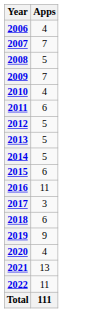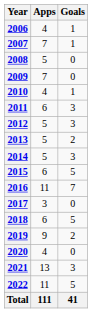 <table class=wikitable style=text-align:center>
 <tr>
 <th>Year</th>
 <th>Apps</th>
+<th>Goals</th>
 </tr>
 <tr>
 <th scope=row><a href='#'>2006</a></th>
 <td>4</td>
+<td>1</td>
 </tr>
 <tr>
 <th scope=row><a href='#'>2007</a></th>
 <td>7</td>
+<td>1</td>
 </tr>
 <tr>
 <th scope=row><a href='#'>2008</a></th>
 <td>5</td>
+<td>0</td>
 </tr>
 <tr>
 <th scope=row><a href='#'>2009</a></th>
 <td>7</td>
+<td>0</td>
 </tr>
 <tr>
 <th scope=row><a href='#'>2010</a></th>
 <td>4</td>
+<td>1</td>
 </tr>
 <tr>
 <th scope=row><a href='#'>2011</a></th>
 <td>6</td>
+<td>3</td>
 </tr>
 <tr>
 <th scope=row><a href='#'>2012</a></th>
 <td>5</td>
+<td>3</td>
 </tr>
 <tr>
 <th scope=row><a href='#'>2013</a></th>
 <td>5</td>
+<td>2</td>
 </tr>
 <tr>
 <th scope=row><a href='#'>2014</a></th>
 <td>5</td>
+<td>3</td>
 </tr>
 <tr>
 <th scope=row><a href='#'>2015</a></th>
 <td>6</td>
+<td>5</td>
 </tr>
 <tr>
 <th scope=row><a href='#'>2016</a></th>
 <td>11</td>
+<td>7</td>
 </tr>
 <tr>
 <th scope=row><a href='#'>2017</a></th>
 <td>3</td>
+<td>0</td>
 </tr>
 <tr>
 <th scope=row><a href='#'>2018</a></th>
 <td>6</td>
+<td>5</td>
 </tr>
 <tr>
 <th scope=row><a href='#'>2019</a></th>
 <td>9</td>
+<td>2</td>
 </tr>
 <tr>
 <th scope=row><a href='#'>2020</a></th>
 <td>4</td>
+<td>0</td>
 </tr>
 <tr>
 <th scope=row><a href='#'>2021</a></th>
 <td>13</td>
+<td>3</td>
 </tr>
 <tr>
 <th scope=row><a href='#'>2022</a></th>
 <td>11</td>
+<td>5</td>
 </tr>
 <tr>
 <th>Total</th>
 <th>111</th>
+<th>41</th>
 </tr>
 </table>
